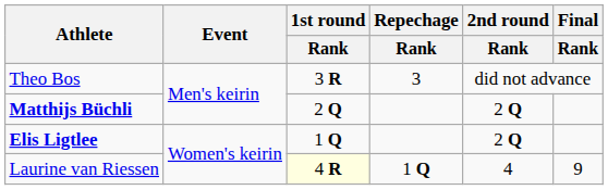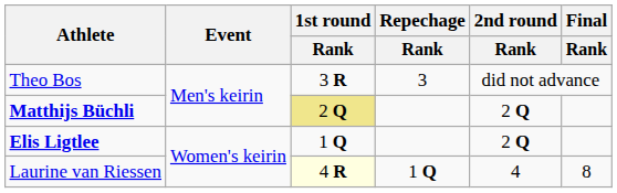 <table class="wikitable" style="font-size:90%">
 <tr>
 <th rowspan=2>Athlete</th>
 <th rowspan=2>Event</th>
 <th>1st round</th>
 <th>Repechage</th>
 <th>2nd round</th>
 <th>Final</th>
 </tr>
 <tr style="font-size:95%">
 <th>Rank</th>
 <th>Rank</th>
 <th>Rank</th>
 <th>Rank</th>
 </tr>
 <tr align=center>
 <td align=left><a href='#'>Theo Bos</a></td>
 <td align=left rowspan=2><a href='#'>Men's keirin</a></td>
 <td>3 <strong>R</strong></td>
 <td>3</td>
 <td colspan=2>did not advance</td>
 </tr>
 <tr align=center>
 <td align=left><strong><a href='#'>Matthijs Büchli</a></strong></td>
-<td>2 <strong>Q</strong></td>
+<td style="background: khaki;">2 <strong>Q</strong></td>
 <td></td>
 <td>2 <strong>Q</strong></td>
 <td></td>
 </tr>
 <tr align=center>
 <td align=left><strong><a href='#'>Elis Ligtlee</a></strong></td>
 <td align=left rowspan=2><a href='#'>Women's keirin</a></td>
 <td>1 <strong>Q</strong></td>
 <td></td>
 <td>2 <strong>Q</strong></td>
 <td></td>
 </tr>
 <tr align=center>
 <td align=left><a href='#'>Laurine van Riessen</a></td>
 <td style="background: lightyellow;">4 <strong>R</strong></td>
 <td>1 <strong>Q</strong></td>
 <td>4</td>
-<td>9</td>
+<td>8</td>
 </tr>
 </table>
